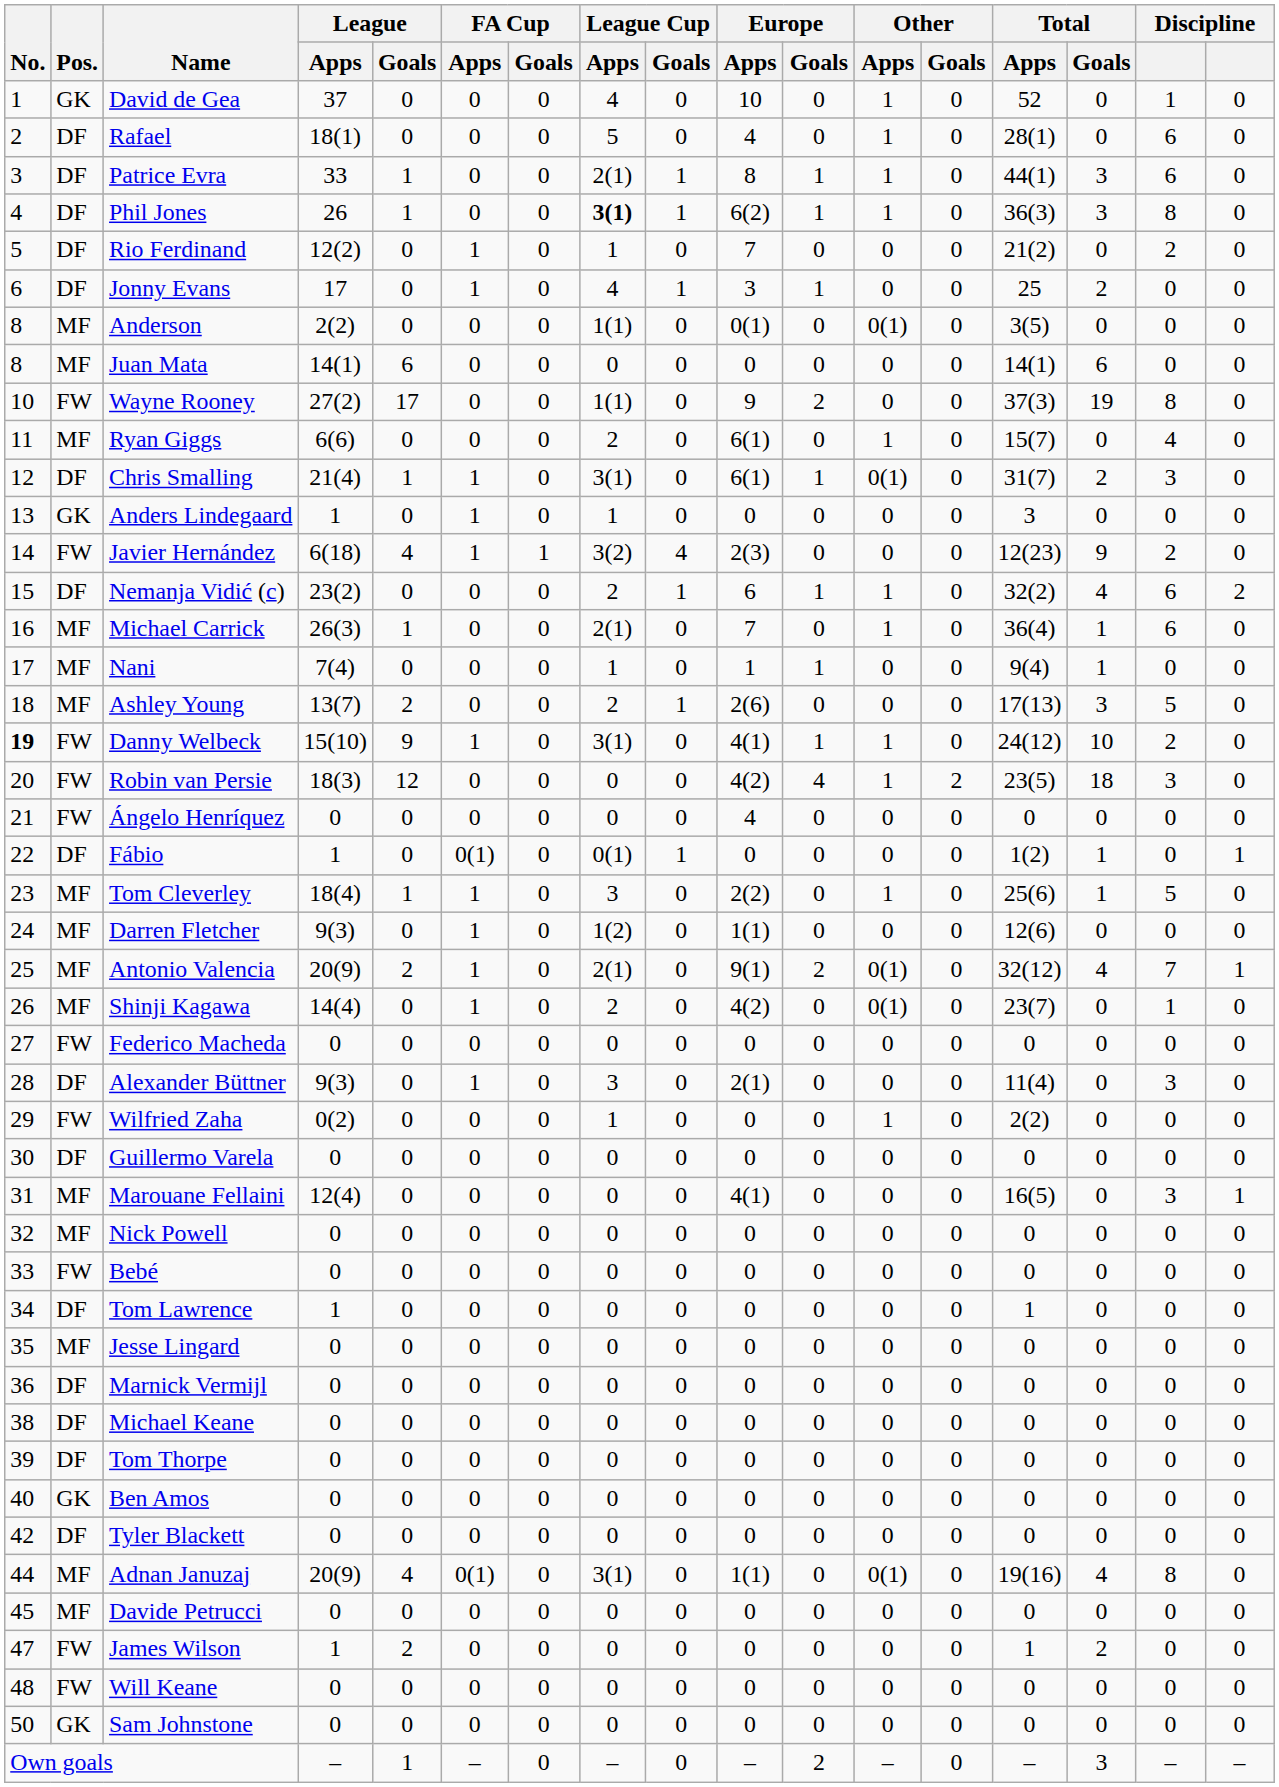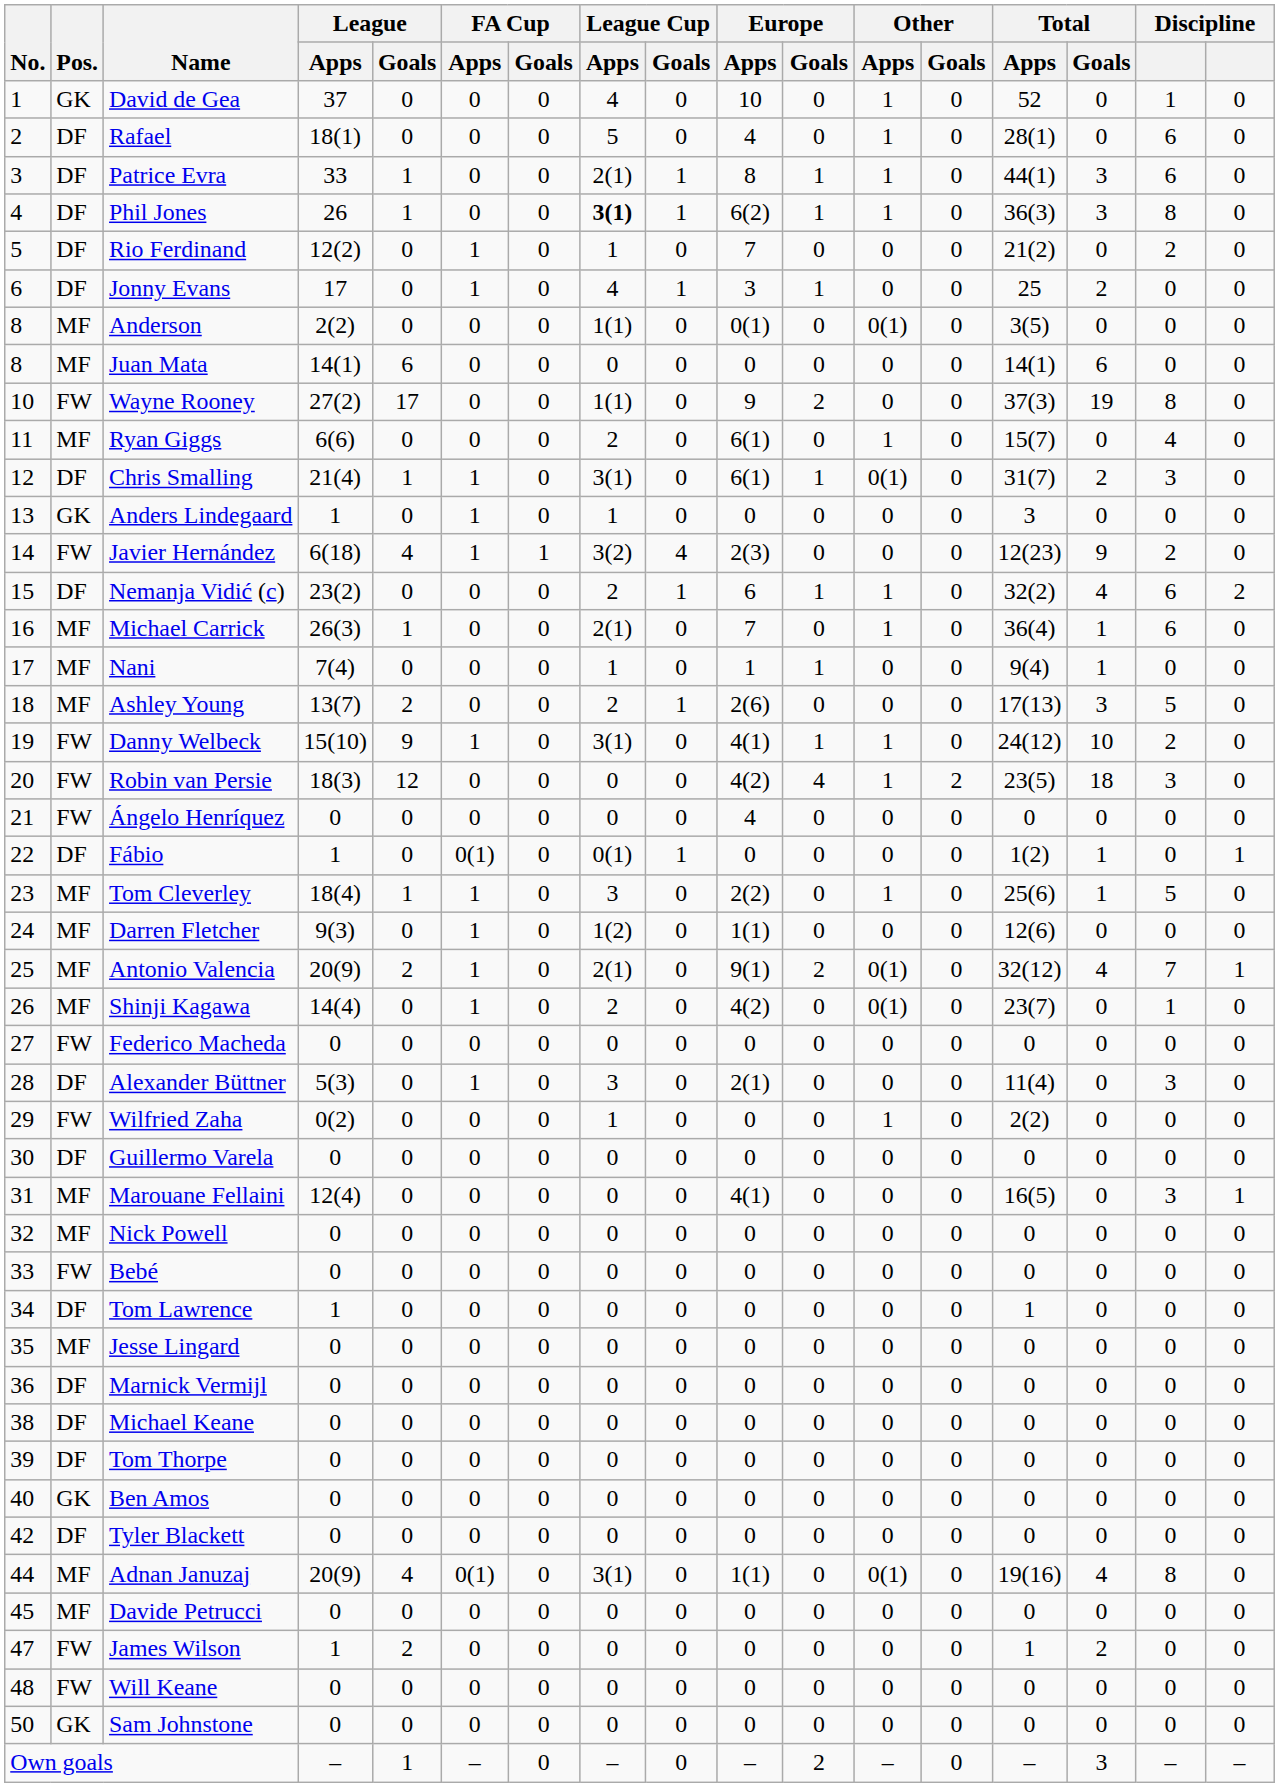 <table class="wikitable" style="text-align:center">
 <tr>
 <th rowspan="2" valign="bottom">No.</th>
 <th rowspan="2" valign="bottom">Pos.</th>
 <th rowspan="2" valign="bottom">Name</th>
 <th colspan="2" width="85">League</th>
 <th colspan="2" width="85">FA Cup</th>
 <th colspan="2" width="85">League Cup</th>
 <th colspan="2" width="85">Europe</th>
 <th colspan="2" width="85">Other</th>
 <th colspan="2" width="85">Total</th>
 <th colspan="2" width="85">Discipline</th>
 </tr>
 <tr>
 <th>Apps</th>
 <th>Goals</th>
 <th>Apps</th>
 <th>Goals</th>
 <th>Apps</th>
 <th>Goals</th>
 <th>Apps</th>
 <th>Goals</th>
 <th>Apps</th>
 <th>Goals</th>
 <th>Apps</th>
 <th>Goals</th>
 <th></th>
 <th></th>
 </tr>
 <tr>
 <td align="left">1</td>
 <td align="left">GK</td>
 <td align="left"> <a href='#'>David de Gea</a></td>
 <td>37</td>
 <td>0</td>
 <td>0</td>
 <td>0</td>
 <td>4</td>
 <td>0</td>
 <td>10</td>
 <td>0</td>
 <td>1</td>
 <td>0</td>
 <td>52</td>
 <td>0</td>
 <td>1</td>
 <td>0</td>
 </tr>
 <tr>
 <td align="left">2</td>
 <td align="left">DF</td>
 <td align="left"> <a href='#'>Rafael</a></td>
 <td>18(1)</td>
 <td>0</td>
 <td>0</td>
 <td>0</td>
 <td>5</td>
 <td>0</td>
 <td>4</td>
 <td>0</td>
 <td>1</td>
 <td>0</td>
 <td>28(1)</td>
 <td>0</td>
 <td>6</td>
 <td>0</td>
 </tr>
 <tr>
 <td align="left">3</td>
 <td align="left">DF</td>
 <td align="left"> <a href='#'>Patrice Evra</a></td>
 <td>33</td>
 <td>1</td>
 <td>0</td>
 <td>0</td>
 <td>2(1)</td>
 <td>1</td>
 <td>8</td>
 <td>1</td>
 <td>1</td>
 <td>0</td>
 <td>44(1)</td>
 <td>3</td>
 <td>6</td>
 <td>0</td>
 </tr>
 <tr>
 <td align="left">4</td>
 <td align="left">DF</td>
 <td align="left"> <a href='#'>Phil Jones</a></td>
 <td>26</td>
 <td>1</td>
 <td>0</td>
 <td>0</td>
 <td><strong>3(1)</strong></td>
 <td>1</td>
 <td>6(2)</td>
 <td>1</td>
 <td>1</td>
 <td>0</td>
 <td>36(3)</td>
 <td>3</td>
 <td>8</td>
 <td>0</td>
 </tr>
 <tr>
 <td align="left">5</td>
 <td align="left">DF</td>
 <td align="left"> <a href='#'>Rio Ferdinand</a></td>
 <td>12(2)</td>
 <td>0</td>
 <td>1</td>
 <td>0</td>
 <td>1</td>
 <td>0</td>
 <td>7</td>
 <td>0</td>
 <td>0</td>
 <td>0</td>
 <td>21(2)</td>
 <td>0</td>
 <td>2</td>
 <td>0</td>
 </tr>
 <tr>
 <td align="left">6</td>
 <td align="left">DF</td>
 <td align="left"> <a href='#'>Jonny Evans</a></td>
 <td>17</td>
 <td>0</td>
 <td>1</td>
 <td>0</td>
 <td>4</td>
 <td>1</td>
 <td>3</td>
 <td>1</td>
 <td>0</td>
 <td>0</td>
 <td>25</td>
 <td>2</td>
 <td>0</td>
 <td>0</td>
 </tr>
 <tr>
 <td align="left">8</td>
 <td align="left">MF</td>
 <td align="left"> <a href='#'>Anderson</a></td>
 <td>2(2)</td>
 <td>0</td>
 <td>0</td>
 <td>0</td>
 <td>1(1)</td>
 <td>0</td>
 <td>0(1)</td>
 <td>0</td>
 <td>0(1)</td>
 <td>0</td>
 <td>3(5)</td>
 <td>0</td>
 <td>0</td>
 <td>0</td>
 </tr>
 <tr>
 <td align="left">8</td>
 <td align="left">MF</td>
 <td align="left"> <a href='#'>Juan Mata</a></td>
 <td>14(1)</td>
 <td>6</td>
 <td>0</td>
 <td>0</td>
 <td>0</td>
 <td>0</td>
 <td>0</td>
 <td>0</td>
 <td>0</td>
 <td>0</td>
 <td>14(1)</td>
 <td>6</td>
 <td>0</td>
 <td>0</td>
 </tr>
 <tr>
 <td align="left">10</td>
 <td align="left">FW</td>
 <td align="left"> <a href='#'>Wayne Rooney</a></td>
 <td>27(2)</td>
 <td>17</td>
 <td>0</td>
 <td>0</td>
 <td>1(1)</td>
 <td>0</td>
 <td>9</td>
 <td>2</td>
 <td>0</td>
 <td>0</td>
 <td>37(3)</td>
 <td>19</td>
 <td>8</td>
 <td>0</td>
 </tr>
 <tr>
 <td align="left">11</td>
 <td align="left">MF</td>
 <td align="left"> <a href='#'>Ryan Giggs</a></td>
 <td>6(6)</td>
 <td>0</td>
 <td>0</td>
 <td>0</td>
 <td>2</td>
 <td>0</td>
 <td>6(1)</td>
 <td>0</td>
 <td>1</td>
 <td>0</td>
 <td>15(7)</td>
 <td>0</td>
 <td>4</td>
 <td>0</td>
 </tr>
 <tr>
 <td align="left">12</td>
 <td align="left">DF</td>
 <td align="left"> <a href='#'>Chris Smalling</a></td>
 <td>21(4)</td>
 <td>1</td>
 <td>1</td>
 <td>0</td>
 <td>3(1)</td>
 <td>0</td>
 <td>6(1)</td>
 <td>1</td>
 <td>0(1)</td>
 <td>0</td>
 <td>31(7)</td>
 <td>2</td>
 <td>3</td>
 <td>0</td>
 </tr>
 <tr>
 <td align="left">13</td>
 <td align="left">GK</td>
 <td align="left"> <a href='#'>Anders Lindegaard</a></td>
 <td>1</td>
 <td>0</td>
 <td>1</td>
 <td>0</td>
 <td>1</td>
 <td>0</td>
 <td>0</td>
 <td>0</td>
 <td>0</td>
 <td>0</td>
 <td>3</td>
 <td>0</td>
 <td>0</td>
 <td>0</td>
 </tr>
 <tr>
 <td align="left">14</td>
 <td align="left">FW</td>
 <td align="left"> <a href='#'>Javier Hernández</a></td>
 <td>6(18)</td>
 <td>4</td>
 <td>1</td>
 <td>1</td>
 <td>3(2)</td>
 <td>4</td>
 <td>2(3)</td>
 <td>0</td>
 <td>0</td>
 <td>0</td>
 <td>12(23)</td>
 <td>9</td>
 <td>2</td>
 <td>0</td>
 </tr>
 <tr>
 <td align="left">15</td>
 <td align="left">DF</td>
 <td align="left"> <a href='#'>Nemanja Vidić</a> (<a href='#'>c</a>)</td>
 <td>23(2)</td>
 <td>0</td>
 <td>0</td>
 <td>0</td>
 <td>2</td>
 <td>1</td>
 <td>6</td>
 <td>1</td>
 <td>1</td>
 <td>0</td>
 <td>32(2)</td>
 <td>4</td>
 <td>6</td>
 <td>2</td>
 </tr>
 <tr>
 <td align="left">16</td>
 <td align="left">MF</td>
 <td align="left"> <a href='#'>Michael Carrick</a></td>
 <td>26(3)</td>
 <td>1</td>
 <td>0</td>
 <td>0</td>
 <td>2(1)</td>
 <td>0</td>
 <td>7</td>
 <td>0</td>
 <td>1</td>
 <td>0</td>
 <td>36(4)</td>
 <td>1</td>
 <td>6</td>
 <td>0</td>
 </tr>
 <tr>
 <td align="left">17</td>
 <td align="left">MF</td>
 <td align="left"> <a href='#'>Nani</a></td>
 <td>7(4)</td>
 <td>0</td>
 <td>0</td>
 <td>0</td>
 <td>1</td>
 <td>0</td>
 <td>1</td>
 <td>1</td>
 <td>0</td>
 <td>0</td>
 <td>9(4)</td>
 <td>1</td>
 <td>0</td>
 <td>0</td>
 </tr>
 <tr>
 <td align="left">18</td>
 <td align="left">MF</td>
 <td align="left"> <a href='#'>Ashley Young</a></td>
 <td>13(7)</td>
 <td>2</td>
 <td>0</td>
 <td>0</td>
 <td>2</td>
 <td>1</td>
 <td>2(6)</td>
 <td>0</td>
 <td>0</td>
 <td>0</td>
 <td>17(13)</td>
 <td>3</td>
 <td>5</td>
 <td>0</td>
 </tr>
 <tr>
-<td align="left"><strong>19</strong></td>
+<td align="left">19</td>
 <td align="left">FW</td>
 <td align="left"> <a href='#'>Danny Welbeck</a></td>
 <td>15(10)</td>
 <td>9</td>
 <td>1</td>
 <td>0</td>
 <td>3(1)</td>
 <td>0</td>
 <td>4(1)</td>
 <td>1</td>
 <td>1</td>
 <td>0</td>
 <td>24(12)</td>
 <td>10</td>
 <td>2</td>
 <td>0</td>
 </tr>
 <tr>
 <td align="left">20</td>
 <td align="left">FW</td>
 <td align="left"> <a href='#'>Robin van Persie</a></td>
 <td>18(3)</td>
 <td>12</td>
 <td>0</td>
 <td>0</td>
 <td>0</td>
 <td>0</td>
 <td>4(2)</td>
 <td>4</td>
 <td>1</td>
 <td>2</td>
 <td>23(5)</td>
 <td>18</td>
 <td>3</td>
 <td>0</td>
 </tr>
 <tr>
 <td align="left">21</td>
 <td align="left">FW</td>
 <td align="left"> <a href='#'>Ángelo Henríquez</a></td>
 <td>0</td>
 <td>0</td>
 <td>0</td>
 <td>0</td>
 <td>0</td>
 <td>0</td>
 <td>4</td>
 <td>0</td>
 <td>0</td>
 <td>0</td>
 <td>0</td>
 <td>0</td>
 <td>0</td>
 <td>0</td>
 </tr>
 <tr>
 <td align="left">22</td>
 <td align="left">DF</td>
 <td align="left"> <a href='#'>Fábio</a></td>
 <td>1</td>
 <td>0</td>
 <td>0(1)</td>
 <td>0</td>
 <td>0(1)</td>
 <td>1</td>
 <td>0</td>
 <td>0</td>
 <td>0</td>
 <td>0</td>
 <td>1(2)</td>
 <td>1</td>
 <td>0</td>
 <td>1</td>
 </tr>
 <tr>
 <td align="left">23</td>
 <td align="left">MF</td>
 <td align="left"> <a href='#'>Tom Cleverley</a></td>
 <td>18(4)</td>
 <td>1</td>
 <td>1</td>
 <td>0</td>
 <td>3</td>
 <td>0</td>
 <td>2(2)</td>
 <td>0</td>
 <td>1</td>
 <td>0</td>
 <td>25(6)</td>
 <td>1</td>
 <td>5</td>
 <td>0</td>
 </tr>
 <tr>
 <td align="left">24</td>
 <td align="left">MF</td>
 <td align="left"> <a href='#'>Darren Fletcher</a></td>
 <td>9(3)</td>
 <td>0</td>
 <td>1</td>
 <td>0</td>
 <td>1(2)</td>
 <td>0</td>
 <td>1(1)</td>
 <td>0</td>
 <td>0</td>
 <td>0</td>
 <td>12(6)</td>
 <td>0</td>
 <td>0</td>
 <td>0</td>
 </tr>
 <tr>
 <td align="left">25</td>
 <td align="left">MF</td>
 <td align="left"> <a href='#'>Antonio Valencia</a></td>
 <td>20(9)</td>
 <td>2</td>
 <td>1</td>
 <td>0</td>
 <td>2(1)</td>
 <td>0</td>
 <td>9(1)</td>
 <td>2</td>
 <td>0(1)</td>
 <td>0</td>
 <td>32(12)</td>
 <td>4</td>
 <td>7</td>
 <td>1</td>
 </tr>
 <tr>
 <td align="left">26</td>
 <td align="left">MF</td>
 <td align="left"> <a href='#'>Shinji Kagawa</a></td>
 <td>14(4)</td>
 <td>0</td>
 <td>1</td>
 <td>0</td>
 <td>2</td>
 <td>0</td>
 <td>4(2)</td>
 <td>0</td>
 <td>0(1)</td>
 <td>0</td>
 <td>23(7)</td>
 <td>0</td>
 <td>1</td>
 <td>0</td>
 </tr>
 <tr>
 <td align="left">27</td>
 <td align="left">FW</td>
 <td align="left"> <a href='#'>Federico Macheda</a></td>
 <td>0</td>
 <td>0</td>
 <td>0</td>
 <td>0</td>
 <td>0</td>
 <td>0</td>
 <td>0</td>
 <td>0</td>
 <td>0</td>
 <td>0</td>
 <td>0</td>
 <td>0</td>
 <td>0</td>
 <td>0</td>
 </tr>
 <tr>
 <td align="left">28</td>
 <td align="left">DF</td>
 <td align="left"> <a href='#'>Alexander Büttner</a></td>
-<td>9(3)</td>
+<td>5(3)</td>
 <td>0</td>
 <td>1</td>
 <td>0</td>
 <td>3</td>
 <td>0</td>
 <td>2(1)</td>
 <td>0</td>
 <td>0</td>
 <td>0</td>
 <td>11(4)</td>
 <td>0</td>
 <td>3</td>
 <td>0</td>
 </tr>
 <tr>
 <td align="left">29</td>
 <td align="left">FW</td>
 <td align="left"> <a href='#'>Wilfried Zaha</a></td>
 <td>0(2)</td>
 <td>0</td>
 <td>0</td>
 <td>0</td>
 <td>1</td>
 <td>0</td>
 <td>0</td>
 <td>0</td>
 <td>1</td>
 <td>0</td>
 <td>2(2)</td>
 <td>0</td>
 <td>0</td>
 <td>0</td>
 </tr>
 <tr>
 <td align="left">30</td>
 <td align="left">DF</td>
 <td align="left"> <a href='#'>Guillermo Varela</a></td>
 <td>0</td>
 <td>0</td>
 <td>0</td>
 <td>0</td>
 <td>0</td>
 <td>0</td>
 <td>0</td>
 <td>0</td>
 <td>0</td>
 <td>0</td>
 <td>0</td>
 <td>0</td>
 <td>0</td>
 <td>0</td>
 </tr>
 <tr>
 <td align="left">31</td>
 <td align="left">MF</td>
 <td align="left"> <a href='#'>Marouane Fellaini</a></td>
 <td>12(4)</td>
 <td>0</td>
 <td>0</td>
 <td>0</td>
 <td>0</td>
 <td>0</td>
 <td>4(1)</td>
 <td>0</td>
 <td>0</td>
 <td>0</td>
 <td>16(5)</td>
 <td>0</td>
 <td>3</td>
 <td>1</td>
 </tr>
 <tr>
 <td align="left">32</td>
 <td align="left">MF</td>
 <td align="left"> <a href='#'>Nick Powell</a></td>
 <td>0</td>
 <td>0</td>
 <td>0</td>
 <td>0</td>
 <td>0</td>
 <td>0</td>
 <td>0</td>
 <td>0</td>
 <td>0</td>
 <td>0</td>
 <td>0</td>
 <td>0</td>
 <td>0</td>
 <td>0</td>
 </tr>
 <tr>
 <td align="left">33</td>
 <td align="left">FW</td>
 <td align="left"> <a href='#'>Bebé</a></td>
 <td>0</td>
 <td>0</td>
 <td>0</td>
 <td>0</td>
 <td>0</td>
 <td>0</td>
 <td>0</td>
 <td>0</td>
 <td>0</td>
 <td>0</td>
 <td>0</td>
 <td>0</td>
 <td>0</td>
 <td>0</td>
 </tr>
 <tr>
 <td align="left">34</td>
 <td align="left">DF</td>
 <td align="left"> <a href='#'>Tom Lawrence</a></td>
 <td>1</td>
 <td>0</td>
 <td>0</td>
 <td>0</td>
 <td>0</td>
 <td>0</td>
 <td>0</td>
 <td>0</td>
 <td>0</td>
 <td>0</td>
 <td>1</td>
 <td>0</td>
 <td>0</td>
 <td>0</td>
 </tr>
 <tr>
 <td align="left">35</td>
 <td align="left">MF</td>
 <td align="left"> <a href='#'>Jesse Lingard</a></td>
 <td>0</td>
 <td>0</td>
 <td>0</td>
 <td>0</td>
 <td>0</td>
 <td>0</td>
 <td>0</td>
 <td>0</td>
 <td>0</td>
 <td>0</td>
 <td>0</td>
 <td>0</td>
 <td>0</td>
 <td>0</td>
 </tr>
 <tr>
 <td align="left">36</td>
 <td align="left">DF</td>
 <td align="left"> <a href='#'>Marnick Vermijl</a></td>
 <td>0</td>
 <td>0</td>
 <td>0</td>
 <td>0</td>
 <td>0</td>
 <td>0</td>
 <td>0</td>
 <td>0</td>
 <td>0</td>
 <td>0</td>
 <td>0</td>
 <td>0</td>
 <td>0</td>
 <td>0</td>
 </tr>
 <tr>
 <td align="left">38</td>
 <td align="left">DF</td>
 <td align="left"> <a href='#'>Michael Keane</a></td>
 <td>0</td>
 <td>0</td>
 <td>0</td>
 <td>0</td>
 <td>0</td>
 <td>0</td>
 <td>0</td>
 <td>0</td>
 <td>0</td>
 <td>0</td>
 <td>0</td>
 <td>0</td>
 <td>0</td>
 <td>0</td>
 </tr>
 <tr>
 <td align="left">39</td>
 <td align="left">DF</td>
 <td align="left"> <a href='#'>Tom Thorpe</a></td>
 <td>0</td>
 <td>0</td>
 <td>0</td>
 <td>0</td>
 <td>0</td>
 <td>0</td>
 <td>0</td>
 <td>0</td>
 <td>0</td>
 <td>0</td>
 <td>0</td>
 <td>0</td>
 <td>0</td>
 <td>0</td>
 </tr>
 <tr>
 <td align="left">40</td>
 <td align="left">GK</td>
 <td align="left"> <a href='#'>Ben Amos</a></td>
 <td>0</td>
 <td>0</td>
 <td>0</td>
 <td>0</td>
 <td>0</td>
 <td>0</td>
 <td>0</td>
 <td>0</td>
 <td>0</td>
 <td>0</td>
 <td>0</td>
 <td>0</td>
 <td>0</td>
 <td>0</td>
 </tr>
 <tr>
 <td align="left">42</td>
 <td align="left">DF</td>
 <td align="left"> <a href='#'>Tyler Blackett</a></td>
 <td>0</td>
 <td>0</td>
 <td>0</td>
 <td>0</td>
 <td>0</td>
 <td>0</td>
 <td>0</td>
 <td>0</td>
 <td>0</td>
 <td>0</td>
 <td>0</td>
 <td>0</td>
 <td>0</td>
 <td>0</td>
 </tr>
 <tr>
 <td align="left">44</td>
 <td align="left">MF</td>
 <td align="left"> <a href='#'>Adnan Januzaj</a></td>
 <td>20(9)</td>
 <td>4</td>
 <td>0(1)</td>
 <td>0</td>
 <td>3(1)</td>
 <td>0</td>
 <td>1(1)</td>
 <td>0</td>
 <td>0(1)</td>
 <td>0</td>
 <td>19(16)</td>
 <td>4</td>
 <td>8</td>
 <td>0</td>
 </tr>
 <tr>
 <td align="left">45</td>
 <td align="left">MF</td>
 <td align="left"> <a href='#'>Davide Petrucci</a></td>
 <td>0</td>
 <td>0</td>
 <td>0</td>
 <td>0</td>
 <td>0</td>
 <td>0</td>
 <td>0</td>
 <td>0</td>
 <td>0</td>
 <td>0</td>
 <td>0</td>
 <td>0</td>
 <td>0</td>
 <td>0</td>
 </tr>
 <tr>
 <td align="left">47</td>
 <td align="left">FW</td>
 <td align="left"> <a href='#'>James Wilson</a></td>
 <td>1</td>
 <td>2</td>
 <td>0</td>
 <td>0</td>
 <td>0</td>
 <td>0</td>
 <td>0</td>
 <td>0</td>
 <td>0</td>
 <td>0</td>
 <td>1</td>
 <td>2</td>
 <td>0</td>
 <td>0</td>
 </tr>
 <tr>
 <td align="left">48</td>
 <td align="left">FW</td>
 <td align="left"> <a href='#'>Will Keane</a></td>
 <td>0</td>
 <td>0</td>
 <td>0</td>
 <td>0</td>
 <td>0</td>
 <td>0</td>
 <td>0</td>
 <td>0</td>
 <td>0</td>
 <td>0</td>
 <td>0</td>
 <td>0</td>
 <td>0</td>
 <td>0</td>
 </tr>
 <tr>
 <td align="left">50</td>
 <td align="left">GK</td>
 <td align="left"> <a href='#'>Sam Johnstone</a></td>
 <td>0</td>
 <td>0</td>
 <td>0</td>
 <td>0</td>
 <td>0</td>
 <td>0</td>
 <td>0</td>
 <td>0</td>
 <td>0</td>
 <td>0</td>
 <td>0</td>
 <td>0</td>
 <td>0</td>
 <td>0</td>
 </tr>
 <tr>
 <td colspan="3" align="left"><a href='#'>Own goals</a></td>
 <td>–</td>
 <td>1</td>
 <td>–</td>
 <td>0</td>
 <td>–</td>
 <td>0</td>
 <td>–</td>
 <td>2</td>
 <td>–</td>
 <td>0</td>
 <td>–</td>
 <td>3</td>
 <td>–</td>
 <td>–</td>
 </tr>
 </table>
